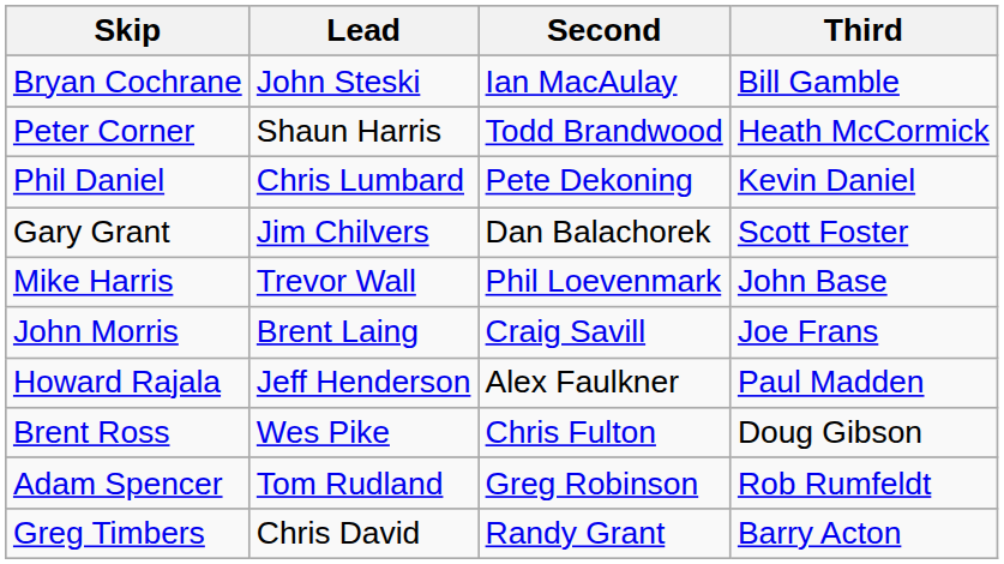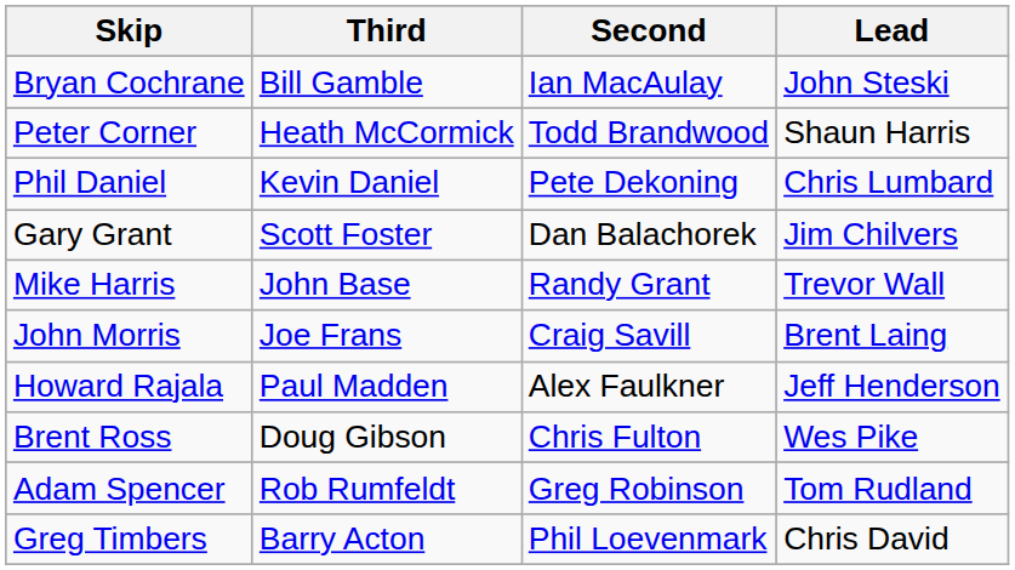 <table class="wikitable">
 <tr>
 <th>Skip</th>
+<th>Third</th>
+<th>Second</th>
 <th>Lead</th>
-<th>Second</th>
-<th>Third</th>
 </tr>
 <tr>
 <td><a href='#'>Bryan Cochrane</a></td>
+<td><a href='#'>Bill Gamble</a></td>
+<td><a href='#'>Ian MacAulay</a></td>
 <td><a href='#'>John Steski</a></td>
-<td><a href='#'>Ian MacAulay</a></td>
-<td><a href='#'>Bill Gamble</a></td>
 </tr>
 <tr>
 <td><a href='#'>Peter Corner</a></td>
+<td><a href='#'>Heath McCormick</a></td>
+<td><a href='#'>Todd Brandwood</a></td>
 <td>Shaun Harris</td>
-<td><a href='#'>Todd Brandwood</a></td>
-<td><a href='#'>Heath McCormick</a></td>
 </tr>
 <tr>
 <td><a href='#'>Phil Daniel</a></td>
+<td><a href='#'>Kevin Daniel</a></td>
+<td><a href='#'>Pete Dekoning</a></td>
 <td><a href='#'>Chris Lumbard</a></td>
-<td><a href='#'>Pete Dekoning</a></td>
-<td><a href='#'>Kevin Daniel</a></td>
 </tr>
 <tr>
 <td>Gary Grant</td>
+<td><a href='#'>Scott Foster</a></td>
+<td>Dan Balachorek</td>
 <td><a href='#'>Jim Chilvers</a></td>
-<td>Dan Balachorek</td>
-<td><a href='#'>Scott Foster</a></td>
 </tr>
 <tr>
 <td><a href='#'>Mike Harris</a></td>
+<td><a href='#'>John Base</a></td>
+<td><a href='#'>Randy Grant</a></td>
 <td><a href='#'>Trevor Wall</a></td>
-<td><a href='#'>Phil Loevenmark</a></td>
-<td><a href='#'>John Base</a></td>
 </tr>
 <tr>
 <td><a href='#'>John Morris</a></td>
+<td><a href='#'>Joe Frans</a></td>
+<td><a href='#'>Craig Savill</a></td>
 <td><a href='#'>Brent Laing</a></td>
-<td><a href='#'>Craig Savill</a></td>
-<td><a href='#'>Joe Frans</a></td>
 </tr>
 <tr>
 <td><a href='#'>Howard Rajala</a></td>
+<td><a href='#'>Paul Madden</a></td>
+<td>Alex Faulkner</td>
 <td><a href='#'>Jeff Henderson</a></td>
-<td>Alex Faulkner</td>
-<td><a href='#'>Paul Madden</a></td>
 </tr>
 <tr>
 <td><a href='#'>Brent Ross</a></td>
+<td>Doug Gibson</td>
+<td><a href='#'>Chris Fulton</a></td>
 <td><a href='#'>Wes Pike</a></td>
-<td><a href='#'>Chris Fulton</a></td>
-<td>Doug Gibson</td>
 </tr>
 <tr>
 <td><a href='#'>Adam Spencer</a></td>
+<td><a href='#'>Rob Rumfeldt</a></td>
+<td><a href='#'>Greg Robinson</a></td>
 <td><a href='#'>Tom Rudland</a></td>
-<td><a href='#'>Greg Robinson</a></td>
-<td><a href='#'>Rob Rumfeldt</a></td>
 </tr>
 <tr>
 <td><a href='#'>Greg Timbers</a></td>
+<td><a href='#'>Barry Acton</a></td>
+<td><a href='#'>Phil Loevenmark</a></td>
 <td>Chris David</td>
-<td><a href='#'>Randy Grant</a></td>
-<td><a href='#'>Barry Acton</a></td>
 </tr>
 </table>
